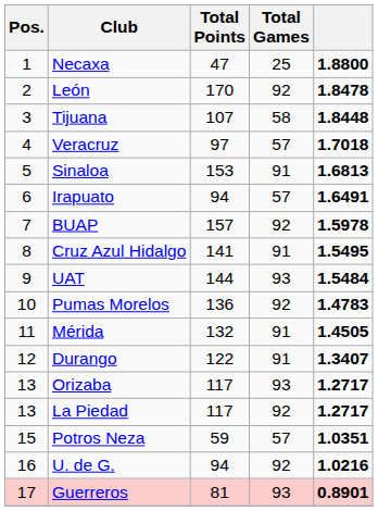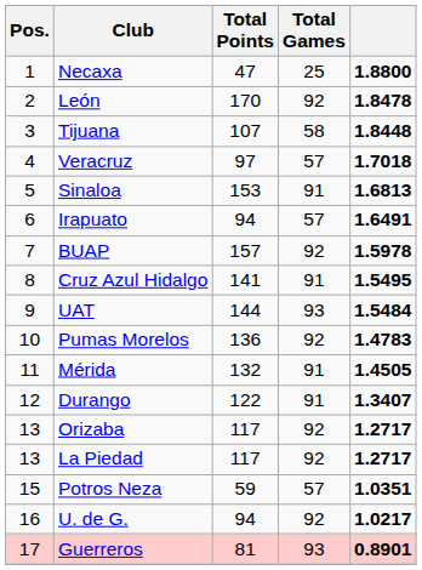 <table class="wikitable" style="text-align:center">
 <tr>
 <th>Pos.</th>
 <th>Club</th>
 <th>Total<br>Points</th>
 <th>Total<br>Games</th>
 <th></th>
 </tr>
 <tr>
 <td>1</td>
 <td style="text-align:left"><a href='#'>Necaxa</a></td>
 <td>47</td>
 <td>25</td>
 <td><strong>1.8800</strong></td>
 </tr>
 <tr>
 <td>2</td>
 <td style="text-align:left"><a href='#'>León</a></td>
 <td>170</td>
 <td>92</td>
 <td><strong>1.8478</strong></td>
 </tr>
 <tr>
 <td>3</td>
 <td style="text-align:left"><a href='#'>Tijuana</a></td>
 <td>107</td>
 <td>58</td>
 <td><strong>1.8448</strong></td>
 </tr>
 <tr>
 <td>4</td>
 <td style="text-align:left"><a href='#'>Veracruz</a></td>
 <td>97</td>
 <td>57</td>
 <td><strong>1.7018</strong></td>
 </tr>
 <tr>
 <td>5</td>
 <td style="text-align:left"><a href='#'>Sinaloa</a></td>
 <td>153</td>
 <td>91</td>
 <td><strong>1.6813</strong></td>
 </tr>
 <tr>
 <td>6</td>
 <td style="text-align:left"><a href='#'>Irapuato</a></td>
 <td>94</td>
 <td>57</td>
 <td><strong>1.6491</strong></td>
 </tr>
 <tr>
 <td>7</td>
 <td style="text-align:left"><a href='#'>BUAP</a></td>
 <td>157</td>
 <td>92</td>
 <td><strong>1.5978</strong></td>
 </tr>
 <tr>
 <td>8</td>
 <td style="text-align:left"><a href='#'>Cruz Azul Hidalgo</a></td>
 <td>141</td>
 <td>91</td>
 <td><strong>1.5495</strong></td>
 </tr>
 <tr>
 <td>9</td>
 <td style="text-align:left"><a href='#'>UAT</a></td>
 <td>144</td>
 <td>93</td>
 <td><strong>1.5484</strong></td>
 </tr>
 <tr>
 <td>10</td>
 <td style="text-align:left"><a href='#'>Pumas Morelos</a></td>
 <td>136</td>
 <td>92</td>
 <td><strong>1.4783</strong></td>
 </tr>
 <tr>
 <td>11</td>
 <td style="text-align:left"><a href='#'>Mérida</a></td>
 <td>132</td>
 <td>91</td>
 <td><strong>1.4505</strong></td>
 </tr>
 <tr>
 <td>12</td>
 <td style="text-align:left"><a href='#'>Durango</a></td>
 <td>122</td>
 <td>91</td>
 <td><strong>1.3407</strong></td>
 </tr>
 <tr>
 <td>13</td>
 <td style="text-align:left"><a href='#'>Orizaba</a></td>
 <td>117</td>
-<td>93</td>
+<td>92</td>
 <td><strong>1.2717</strong></td>
 </tr>
 <tr>
 <td>13</td>
 <td style="text-align:left"><a href='#'>La Piedad</a></td>
 <td>117</td>
 <td>92</td>
 <td><strong>1.2717</strong></td>
 </tr>
 <tr>
 <td>15</td>
 <td style="text-align:left"><a href='#'>Potros Neza</a></td>
 <td>59</td>
 <td>57</td>
 <td><strong>1.0351</strong></td>
 </tr>
 <tr>
 <td>16</td>
 <td style="text-align:left"><a href='#'>U. de G.</a></td>
 <td>94</td>
 <td>92</td>
-<td><strong>1.0216</strong></td>
+<td><strong>1.0217</strong></td>
 </tr>
 <tr bgcolor=#FFCCCC>
 <td>17</td>
 <td style="text-align:left"><a href='#'>Guerreros</a></td>
 <td>81</td>
 <td>93</td>
 <td><strong>0.8901</strong></td>
 </tr>
 <tr>
 </tr>
 </table>
